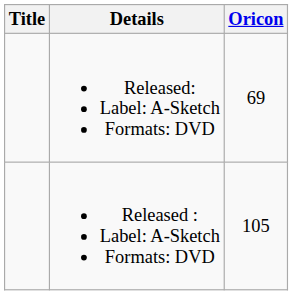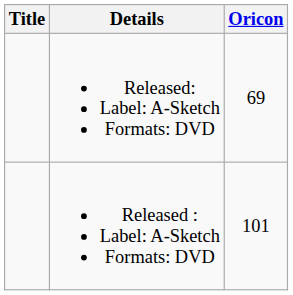 <table class="wikitable " style="text-align:center;">
 <tr>
 <th>Title</th>
 <th>Details</th>
 <th><a href='#'>Oricon</a><br></th>
 </tr>
 <tr>
 <td></td>
 <td><br><ul><li>Released: </li><li>Label: A-Sketch</li><li>Formats: DVD</li></ul></td>
 <td>69</td>
 </tr>
 <tr>
 <td></td>
 <td><br><ul><li>Released : </li><li>Label: A-Sketch</li><li>Formats: DVD</li></ul></td>
-<td>105</td>
+<td>101</td>
 </tr>
 </table>
